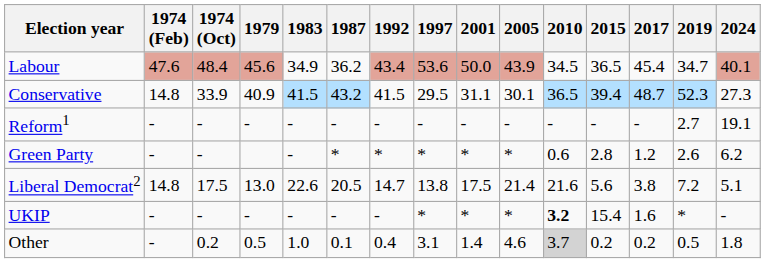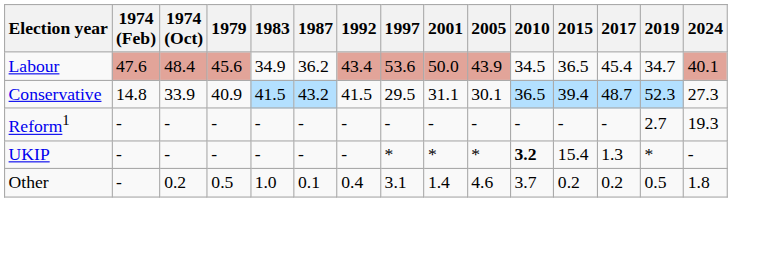 <table class="wikitable">
 <tr>
 <th>Election year</th>
 <th>1974<br>(Feb)</th>
 <th>1974<br>(Oct)</th>
 <th>1979</th>
 <th>1983</th>
 <th>1987</th>
 <th>1992</th>
 <th>1997</th>
 <th>2001</th>
 <th>2005</th>
 <th>2010</th>
 <th>2015</th>
 <th>2017</th>
 <th>2019</th>
 <th>2024</th>
 </tr>
 <tr>
 <td><a href='#'>Labour</a></td>
 <td style="background-color:#e2a499;">47.6</td>
 <td style="background-color:#e2a499;">48.4</td>
 <td style="background-color:#e2a499;">45.6</td>
 <td>34.9</td>
 <td>36.2</td>
 <td style="background-color:#e2a499;">43.4</td>
 <td style="background-color:#e2a499;">53.6</td>
 <td style="background-color:#e2a499;">50.0</td>
 <td style="background-color:#e2a499;">43.9</td>
 <td>34.5</td>
 <td>36.5</td>
 <td>45.4</td>
 <td>34.7</td>
 <td style="background-color:#e2a499;">40.1</td>
 </tr>
 <tr>
 <td><a href='#'>Conservative</a></td>
 <td>14.8</td>
 <td>33.9</td>
 <td>40.9</td>
 <td style="background:#B3E0FF">41.5</td>
 <td style="background:#B3E0FF">43.2</td>
 <td>41.5</td>
 <td>29.5</td>
 <td>31.1</td>
 <td>30.1</td>
 <td style="background:#B3E0FF">36.5</td>
 <td style="background:#B3E0FF">39.4</td>
 <td style="background:#B3E0FF">48.7</td>
 <td style="background:#B3E0FF">52.3</td>
 <td>27.3</td>
 </tr>
 <tr>
 <td><a href='#'>Reform</a><sup>1</sup></td>
 <td>-</td>
 <td>-</td>
 <td>-</td>
 <td>-</td>
 <td>-</td>
 <td>-</td>
 <td>-</td>
 <td>-</td>
 <td>-</td>
 <td>-</td>
 <td>-</td>
 <td>-</td>
 <td>2.7</td>
-<td>19.1</td>
-</tr>
-<tr>
-<td><a href='#'>Green Party</a></td>
-<td>-</td>
-<td>-</td>
-<td></td>
-<td>-</td>
-<td>*</td>
-<td>*</td>
-<td>*</td>
-<td>*</td>
-<td>*</td>
-<td>0.6</td>
-<td>2.8</td>
-<td>1.2</td>
-<td>2.6</td>
-<td>6.2</td>
-</tr>
-<tr>
-<td><a href='#'>Liberal Democrat</a><sup>2</sup></td>
-<td>14.8</td>
-<td>17.5</td>
-<td>13.0</td>
-<td>22.6</td>
-<td>20.5</td>
-<td>14.7</td>
-<td>13.8</td>
-<td>17.5</td>
-<td>21.4</td>
-<td>21.6</td>
-<td>5.6</td>
-<td>3.8</td>
-<td>7.2</td>
-<td>5.1</td>
+<td>19.3</td>
 </tr>
 <tr>
 <td><a href='#'>UKIP</a></td>
 <td>-</td>
 <td>-</td>
 <td>-</td>
 <td>-</td>
 <td>-</td>
 <td>-</td>
 <td>*</td>
 <td>*</td>
 <td>*</td>
 <td><strong>3.2</strong></td>
 <td>15.4</td>
-<td>1.6</td>
+<td>1.3</td>
 <td>*</td>
 <td>-</td>
 </tr>
 <tr>
 <td>Other</td>
 <td>-</td>
 <td>0.2</td>
 <td>0.5</td>
 <td>1.0</td>
 <td>0.1</td>
 <td>0.4</td>
 <td>3.1</td>
 <td>1.4</td>
 <td>4.6</td>
-<td style="background: lightgrey;">3.7</td>
+<td>3.7</td>
 <td>0.2</td>
 <td>0.2</td>
 <td>0.5</td>
 <td>1.8</td>
 </tr>
 </table>
